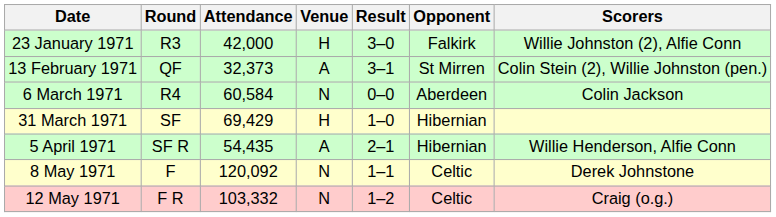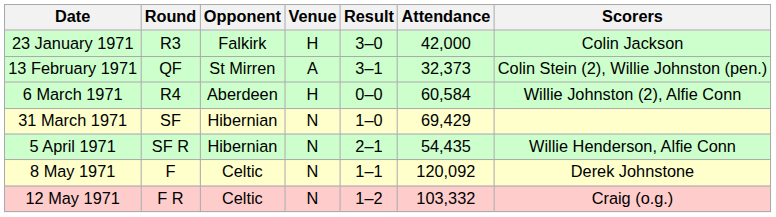 <table class="wikitable sortable" style="font-size:100%; text-align:center">
 <tr>
 <th>Date</th>
 <th>Round</th>
-<th>Attendance</th>
+<th>Opponent</th>
 <th>Venue</th>
 <th>Result</th>
-<th>Opponent</th>
+<th>Attendance</th>
 <th>Scorers</th>
 </tr>
 <tr bgcolor="#ccffcc">
 <td>23 January 1971</td>
 <td>R3</td>
-<td>42,000</td>
+<td>Falkirk</td>
 <td>H</td>
 <td>3–0</td>
-<td>Falkirk</td>
-<td>Willie Johnston (2), Alfie Conn</td>
+<td>42,000</td>
+<td>Colin Jackson</td>
 </tr>
 <tr bgcolor="#ccffcc">
 <td>13 February 1971</td>
 <td>QF</td>
-<td>32,373</td>
+<td>St Mirren</td>
 <td>A</td>
 <td>3–1</td>
-<td>St Mirren</td>
+<td>32,373</td>
 <td>Colin Stein (2), Willie Johnston (pen.)</td>
 </tr>
 <tr bgcolor="#ccffcc">
 <td>6 March 1971</td>
 <td>R4</td>
+<td>Aberdeen</td>
+<td>H</td>
+<td>0–0</td>
 <td>60,584</td>
-<td>N</td>
-<td>0–0</td>
-<td>Aberdeen</td>
-<td>Colin Jackson</td>
+<td>Willie Johnston (2), Alfie Conn</td>
 </tr>
 <tr bgcolor="#ffffcc">
 <td>31 March 1971</td>
 <td>SF</td>
+<td>Hibernian</td>
+<td>N</td>
+<td>1–0</td>
 <td>69,429</td>
-<td>H</td>
-<td>1–0</td>
-<td>Hibernian</td>
 <td></td>
 </tr>
 <tr bgcolor="#ccffcc">
 <td>5 April 1971</td>
 <td>SF R</td>
+<td>Hibernian</td>
+<td>N</td>
+<td>2–1</td>
 <td>54,435</td>
-<td>A</td>
-<td>2–1</td>
-<td>Hibernian</td>
 <td>Willie Henderson, Alfie Conn</td>
 </tr>
 <tr bgcolor="#ffffcc">
 <td>8 May 1971</td>
 <td>F</td>
-<td>120,092</td>
+<td>Celtic</td>
 <td>N</td>
 <td>1–1</td>
-<td>Celtic</td>
+<td>120,092</td>
 <td>Derek Johnstone</td>
 </tr>
 <tr bgcolor="#ffcccc">
 <td>12 May 1971</td>
 <td>F R</td>
-<td>103,332</td>
+<td>Celtic</td>
 <td>N</td>
 <td>1–2</td>
-<td>Celtic</td>
+<td>103,332</td>
 <td>Craig (o.g.)</td>
 </tr>
 </table>
